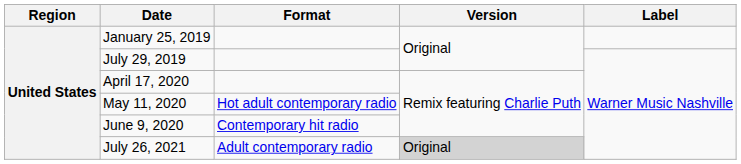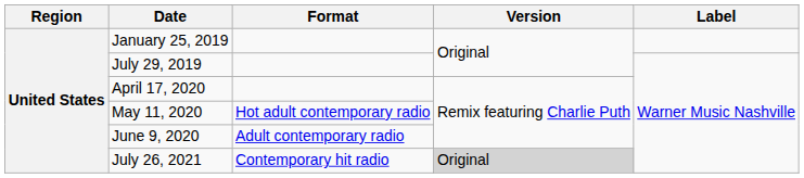 <table class="wikitable plainrowheaders">
 <tr>
 <th scope="col">Region</th>
 <th scope="col">Date</th>
 <th scope="col">Format</th>
 <th scope="col">Version</th>
 <th scope="col">Label</th>
 </tr>
 <tr>
 <th scope="row" rowspan="6">United States</th>
 <td>January 25, 2019</td>
 <td></td>
 <td rowspan="2">Original</td>
 <td></td>
 </tr>
 <tr>
 <td>July 29, 2019</td>
 <td></td>
 <td rowspan="5"><a href='#'>Warner Music Nashville</a></td>
 </tr>
 <tr>
 <td>April 17, 2020</td>
 <td></td>
 <td rowspan="3">Remix featuring <a href='#'>Charlie Puth</a></td>
 </tr>
 <tr>
 <td>May 11, 2020</td>
 <td><a href='#'>Hot adult contemporary radio</a></td>
 </tr>
 <tr>
 <td>June 9, 2020</td>
-<td><a href='#'>Contemporary hit radio</a></td>
+<td><a href='#'>Adult contemporary radio</a></td>
 </tr>
 <tr>
 <td>July 26, 2021</td>
-<td><a href='#'>Adult contemporary radio</a></td>
+<td><a href='#'>Contemporary hit radio</a></td>
 <td style="background: lightgrey;">Original</td>
 </tr>
 </table>
